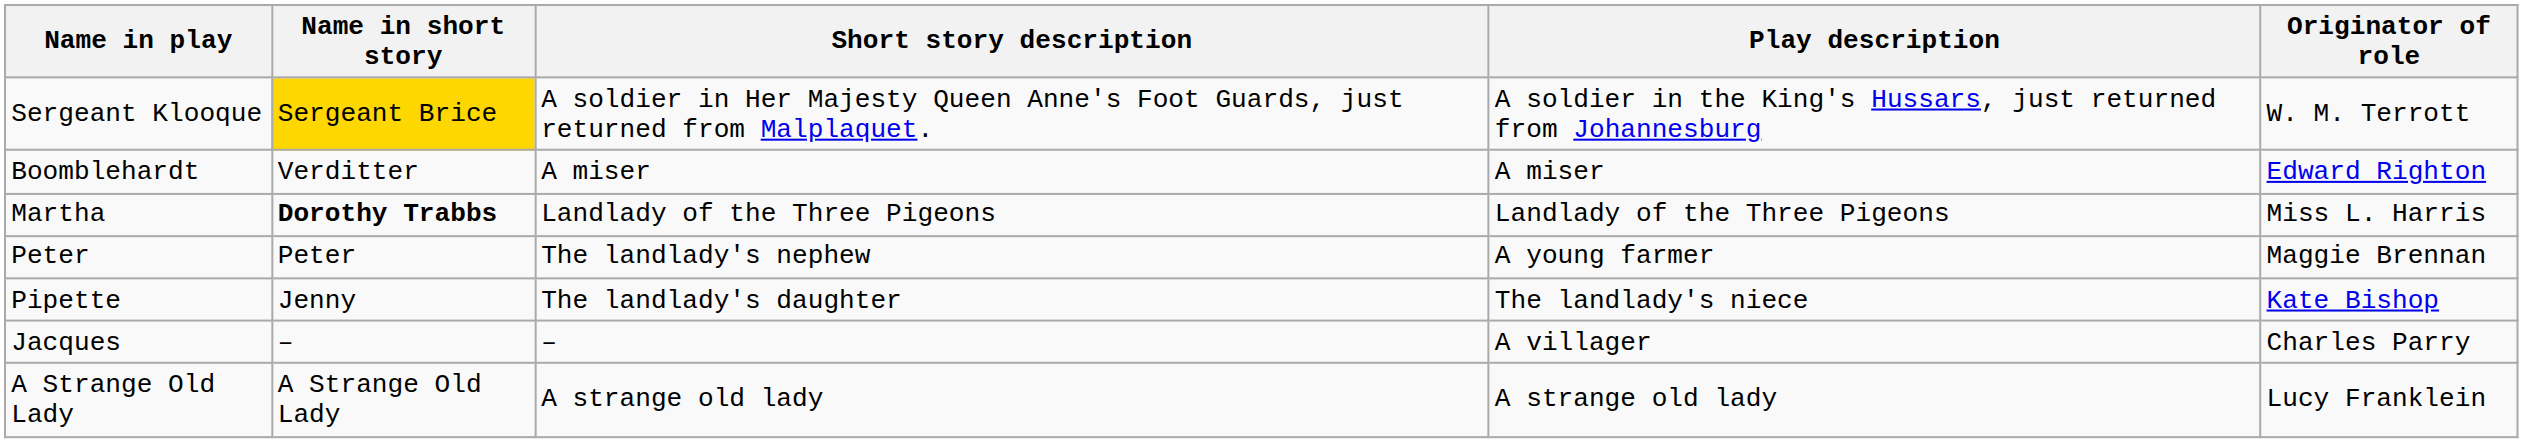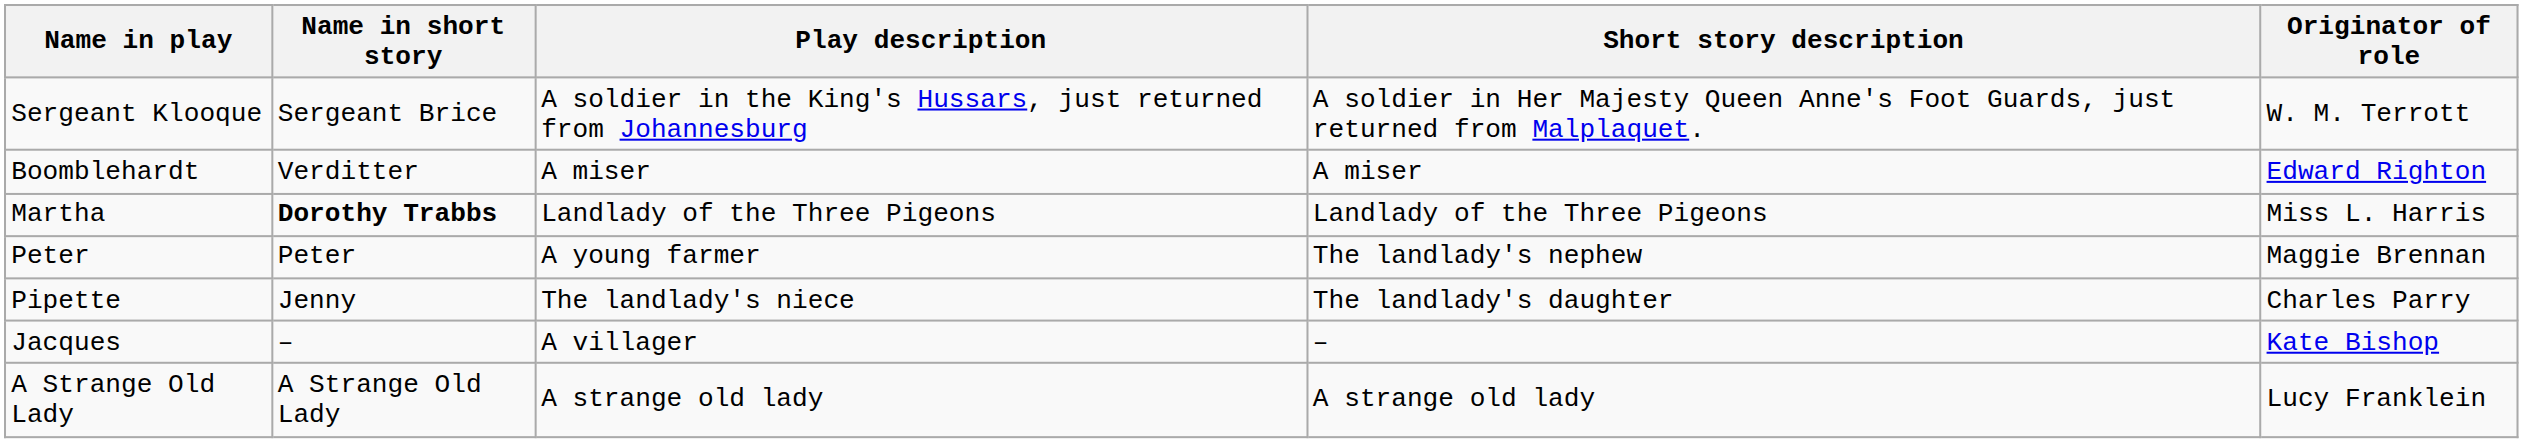 <table class="wikitable">
 <tr>
 <th>Name in play</th>
 <th>Name in short story</th>
+<th>Play description</th>
 <th>Short story description</th>
-<th>Play description</th>
 <th>Originator of role</th>
 </tr>
 <tr>
 <td>Sergeant Klooque</td>
-<td style="background: gold;">Sergeant Brice</td>
+<td>Sergeant Brice</td>
+<td>A soldier in the King's <a href='#'>Hussars</a>, just returned from <a href='#'>Johannesburg</a></td>
 <td>A soldier in Her Majesty Queen Anne's Foot Guards, just returned from <a href='#'>Malplaquet</a>.</td>
-<td>A soldier in the King's <a href='#'>Hussars</a>, just returned from <a href='#'>Johannesburg</a></td>
 <td>W. M. Terrott</td>
 </tr>
 <tr>
 <td>Boomblehardt</td>
 <td>Verditter</td>
 <td>A miser</td>
 <td>A miser</td>
 <td><a href='#'>Edward Righton</a></td>
 </tr>
 <tr>
 <td>Martha</td>
 <td><strong>Dorothy Trabbs</strong></td>
 <td>Landlady of the Three Pigeons</td>
 <td>Landlady of the Three Pigeons</td>
 <td>Miss L. Harris</td>
 </tr>
 <tr>
 <td>Peter</td>
 <td>Peter</td>
+<td>A young farmer</td>
 <td>The landlady's nephew</td>
-<td>A young farmer</td>
 <td>Maggie Brennan</td>
 </tr>
 <tr>
 <td>Pipette</td>
 <td>Jenny</td>
+<td>The landlady's niece</td>
 <td>The landlady's daughter</td>
-<td>The landlady's niece</td>
-<td><a href='#'>Kate Bishop</a></td>
+<td>Charles Parry</td>
 </tr>
 <tr>
 <td>Jacques</td>
 <td>–</td>
+<td>A villager</td>
 <td>–</td>
-<td>A villager</td>
-<td>Charles Parry</td>
+<td><a href='#'>Kate Bishop</a></td>
 </tr>
 <tr>
 <td>A Strange Old Lady</td>
 <td>A Strange Old Lady</td>
 <td>A strange old lady</td>
 <td>A strange old lady</td>
 <td>Lucy Franklein</td>
 </tr>
 </table>
